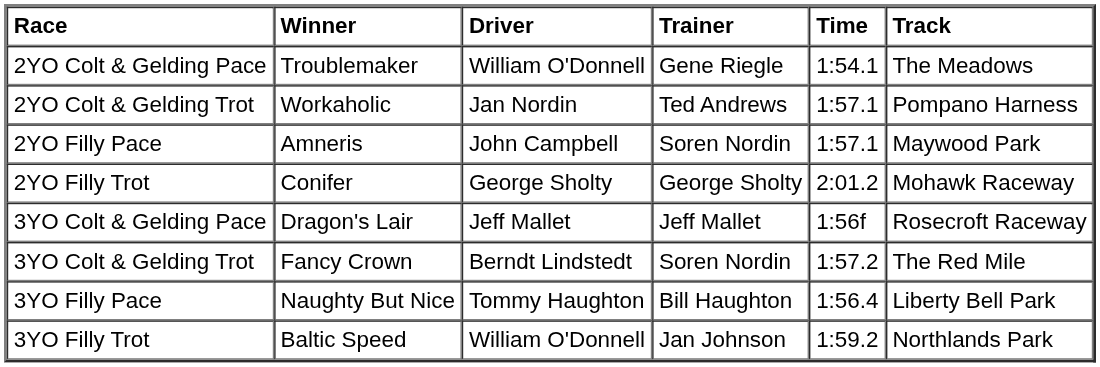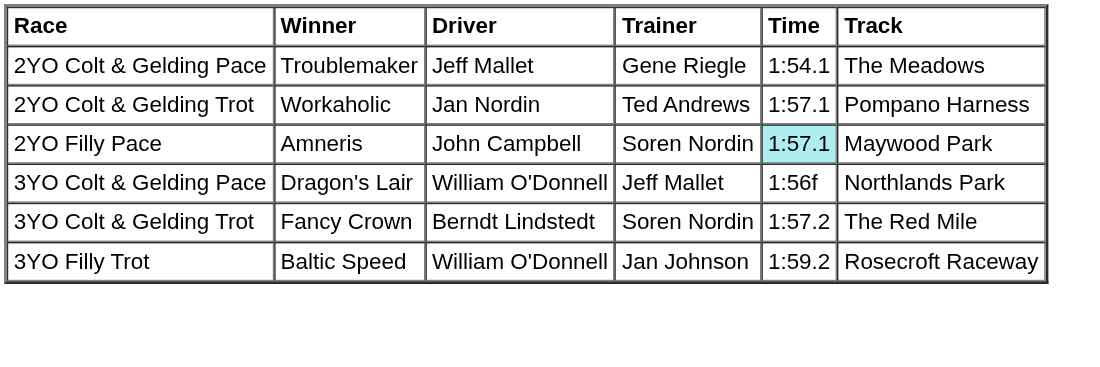 <table cellspacing="0" cellpadding="4" border="2">
 <tr>
 <td><strong>Race</strong></td>
 <td><strong>Winner</strong></td>
 <td><strong>Driver</strong></td>
 <td><strong>Trainer</strong></td>
 <td><strong>Time</strong></td>
 <td><strong>Track</strong></td>
 </tr>
 <tr>
 <td>2YO Colt & Gelding Pace</td>
 <td>Troublemaker</td>
-<td>William O'Donnell</td>
+<td>Jeff Mallet</td>
 <td>Gene Riegle</td>
 <td>1:54.1</td>
 <td>The Meadows</td>
 </tr>
 <tr>
 <td>2YO Colt & Gelding Trot</td>
 <td>Workaholic</td>
 <td>Jan Nordin</td>
 <td>Ted Andrews</td>
 <td>1:57.1</td>
 <td>Pompano Harness</td>
 </tr>
 <tr>
 <td>2YO Filly Pace</td>
 <td>Amneris</td>
 <td>John Campbell</td>
 <td>Soren Nordin</td>
-<td>1:57.1</td>
+<td style="background: paleturquoise;">1:57.1</td>
 <td>Maywood Park</td>
-</tr>
-<tr>
-<td>2YO Filly Trot</td>
-<td>Conifer</td>
-<td>George Sholty</td>
-<td>George Sholty</td>
-<td>2:01.2</td>
-<td>Mohawk Raceway</td>
 </tr>
 <tr>
 <td>3YO Colt & Gelding Pace</td>
 <td>Dragon's Lair</td>
-<td>Jeff Mallet</td>
+<td>William O'Donnell</td>
 <td>Jeff Mallet</td>
 <td>1:56f</td>
-<td>Rosecroft Raceway</td>
+<td>Northlands Park</td>
 </tr>
 <tr>
 <td>3YO Colt & Gelding Trot</td>
 <td>Fancy Crown</td>
 <td>Berndt Lindstedt</td>
 <td>Soren Nordin</td>
 <td>1:57.2</td>
 <td>The Red Mile</td>
 </tr>
 <tr>
-<td>3YO Filly Pace</td>
-<td>Naughty But Nice</td>
-<td>Tommy Haughton</td>
-<td>Bill Haughton</td>
-<td>1:56.4</td>
-<td>Liberty Bell Park</td>
-</tr>
-<tr>
 <td>3YO Filly Trot</td>
 <td>Baltic Speed</td>
 <td>William O'Donnell</td>
 <td>Jan Johnson</td>
 <td>1:59.2</td>
-<td>Northlands Park</td>
+<td>Rosecroft Raceway</td>
 </tr>
 </table>
